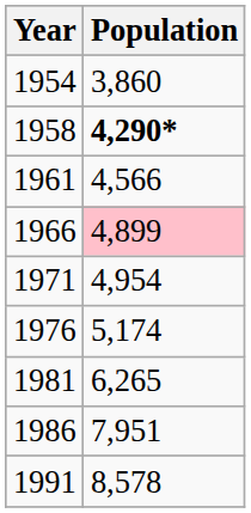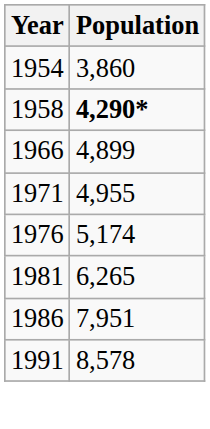 <table class="wikitable">
 <tr>
 <th>Year</th>
 <th>Population</th>
 </tr>
 <tr>
 <td>1954</td>
 <td>3,860</td>
 </tr>
 <tr>
 <td>1958</td>
 <td><strong>4,290*</strong></td>
 </tr>
 <tr>
-<td>1961</td>
-<td>4,566</td>
-</tr>
-<tr>
 <td>1966</td>
-<td style="background: pink;">4,899</td>
+<td>4,899</td>
 </tr>
 <tr>
 <td>1971</td>
-<td>4,954</td>
+<td>4,955</td>
 </tr>
 <tr>
 <td>1976</td>
 <td>5,174</td>
 </tr>
 <tr>
 <td>1981</td>
 <td>6,265</td>
 </tr>
 <tr>
 <td>1986</td>
 <td>7,951</td>
 </tr>
 <tr>
 <td>1991</td>
 <td>8,578</td>
 </tr>
 </table>
